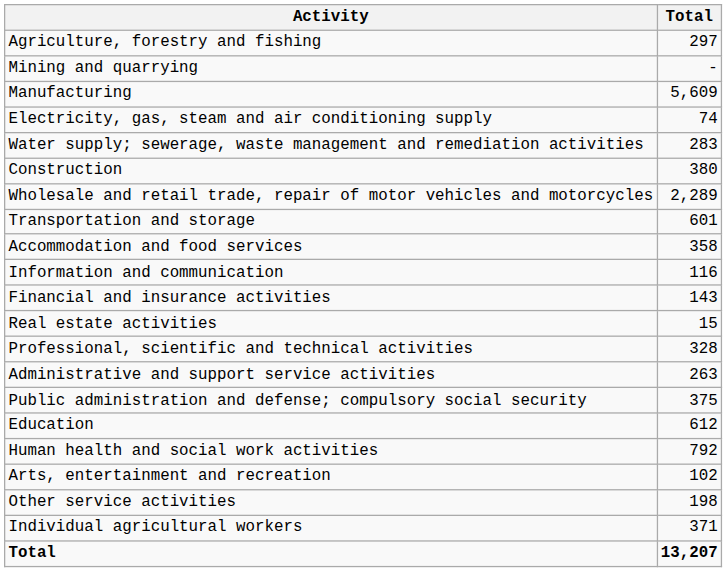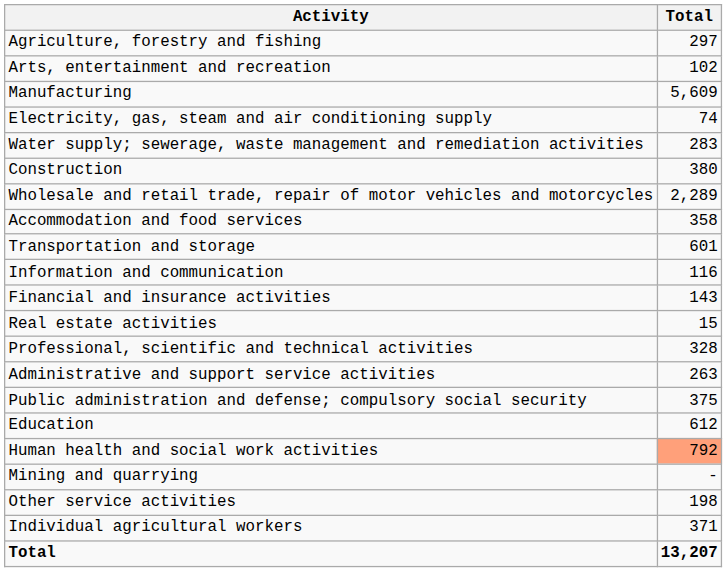 <table class="wikitable sortable" style="font-size:95%;">
 <tr>
 <th>Activity</th>
 <th>Total</th>
 </tr>
 <tr>
 <td>Agriculture, forestry and fishing</td>
 <td align="right">297</td>
 </tr>
 <tr>
-<td>Mining and quarrying</td>
-<td align="right">-</td>
+<td>Arts, entertainment and recreation</td>
+<td align="right">102</td>
 </tr>
 <tr>
 <td>Manufacturing</td>
 <td align="right">5,609</td>
 </tr>
 <tr>
 <td>Electricity, gas, steam and air conditioning supply</td>
 <td align="right">74</td>
 </tr>
 <tr>
 <td>Water supply; sewerage, waste management and remediation activities</td>
 <td align="right">283</td>
 </tr>
 <tr>
 <td>Construction</td>
 <td align="right">380</td>
 </tr>
 <tr>
 <td>Wholesale and retail trade, repair of motor vehicles and motorcycles</td>
 <td align="right">2,289</td>
 </tr>
 <tr>
+<td>Accommodation and food services</td>
+<td align="right">358</td>
+</tr>
+<tr>
 <td>Transportation and storage</td>
 <td align="right">601</td>
-</tr>
-<tr>
-<td>Accommodation and food services</td>
-<td align="right">358</td>
 </tr>
 <tr>
 <td>Information and communication</td>
 <td align="right">116</td>
 </tr>
 <tr>
 <td>Financial and insurance activities</td>
 <td align="right">143</td>
 </tr>
 <tr>
 <td>Real estate activities</td>
 <td align="right">15</td>
 </tr>
 <tr>
 <td>Professional, scientific and technical activities</td>
 <td align="right">328</td>
 </tr>
 <tr>
 <td>Administrative and support service activities</td>
 <td align="right">263</td>
 </tr>
 <tr>
 <td>Public administration and defense; compulsory social security</td>
 <td align="right">375</td>
 </tr>
 <tr>
 <td>Education</td>
 <td align="right">612</td>
 </tr>
 <tr>
 <td>Human health and social work activities</td>
-<td align="right">792</td>
+<td align="right" style="background: lightsalmon;">792</td>
 </tr>
 <tr>
-<td>Arts, entertainment and recreation</td>
-<td align="right">102</td>
+<td>Mining and quarrying</td>
+<td align="right">-</td>
 </tr>
 <tr>
 <td>Other service activities</td>
 <td align="right">198</td>
 </tr>
 <tr>
 <td>Individual agricultural workers</td>
 <td align="right">371</td>
 </tr>
 <tr class="sortbottom">
 <td><strong>Total</strong></td>
 <td align="right"><strong>13,207</strong></td>
 </tr>
 </table>
